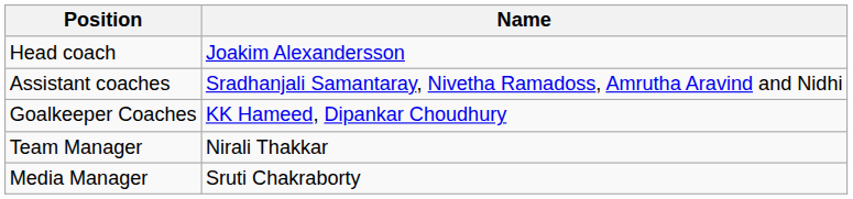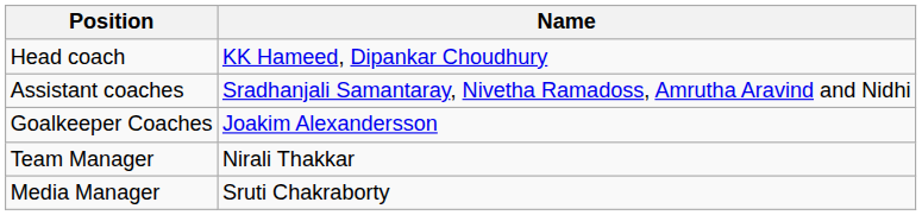 <table class="wikitable">
 <tr>
 <th>Position</th>
 <th>Name</th>
 </tr>
 <tr>
 <td>Head coach</td>
-<td> <a href='#'>Joakim Alexandersson</a></td>
+<td> <a href='#'>KK Hameed</a>, <a href='#'>Dipankar Choudhury</a></td>
 </tr>
 <tr>
 <td>Assistant coaches</td>
 <td> <a href='#'>Sradhanjali Samantaray</a>, <a href='#'>Nivetha Ramadoss</a>, <a href='#'>Amrutha Aravind</a> and Nidhi</td>
 </tr>
 <tr>
 <td>Goalkeeper Coaches</td>
-<td> <a href='#'>KK Hameed</a>, <a href='#'>Dipankar Choudhury</a></td>
+<td> <a href='#'>Joakim Alexandersson</a></td>
 </tr>
 <tr>
 <td>Team Manager</td>
 <td> Nirali Thakkar</td>
 </tr>
 <tr>
 <td>Media Manager</td>
 <td> Sruti Chakraborty</td>
 </tr>
 </table>
